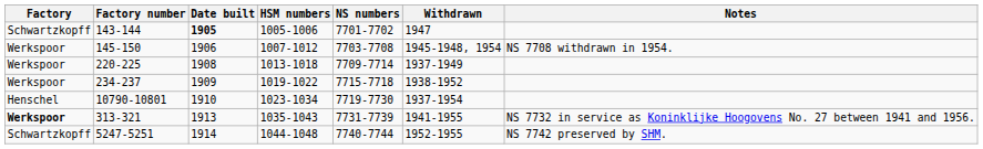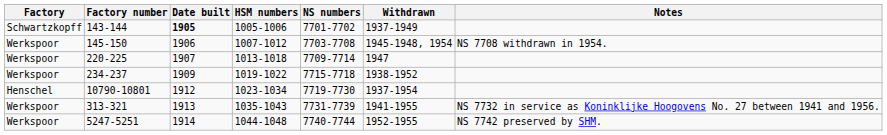 <table class="wikitable">
 <tr>
 <th>Factory</th>
 <th>Factory number</th>
 <th>Date built</th>
 <th>HSM numbers</th>
 <th>NS numbers</th>
 <th>Withdrawn</th>
 <th>Notes</th>
 </tr>
 <tr>
 <td>Schwartzkopff</td>
 <td>143-144</td>
 <td><strong>1905</strong></td>
 <td>1005-1006</td>
 <td>7701-7702</td>
-<td>1947</td>
+<td>1937-1949</td>
 <td></td>
 </tr>
 <tr>
 <td>Werkspoor</td>
 <td>145-150</td>
 <td>1906</td>
 <td>1007-1012</td>
 <td>7703-7708</td>
 <td>1945-1948, 1954</td>
 <td>NS 7708 withdrawn in 1954.</td>
 </tr>
 <tr>
 <td>Werkspoor</td>
 <td>220-225</td>
-<td>1908</td>
+<td>1907</td>
 <td>1013-1018</td>
 <td>7709-7714</td>
-<td>1937-1949</td>
+<td>1947</td>
 <td></td>
 </tr>
 <tr>
 <td>Werkspoor</td>
 <td>234-237</td>
 <td>1909</td>
 <td>1019-1022</td>
 <td>7715-7718</td>
 <td>1938-1952</td>
 <td></td>
 </tr>
 <tr>
 <td>Henschel</td>
 <td>10790-10801</td>
-<td>1910</td>
+<td>1912</td>
 <td>1023-1034</td>
 <td>7719-7730</td>
 <td>1937-1954</td>
 <td></td>
 </tr>
 <tr>
-<td><strong>Werkspoor</strong></td>
+<td>Werkspoor</td>
 <td>313-321</td>
 <td>1913</td>
 <td>1035-1043</td>
 <td>7731-7739</td>
 <td>1941-1955</td>
 <td>NS 7732 in service as <a href='#'>Koninklijke Hoogovens</a> No. 27 between 1941 and 1956.</td>
 </tr>
 <tr>
-<td>Schwartzkopff</td>
+<td>Werkspoor</td>
 <td>5247-5251</td>
 <td>1914</td>
 <td>1044-1048</td>
 <td>7740-7744</td>
 <td>1952-1955</td>
 <td>NS 7742 preserved by <a href='#'>SHM</a>.</td>
 </tr>
 </table>
